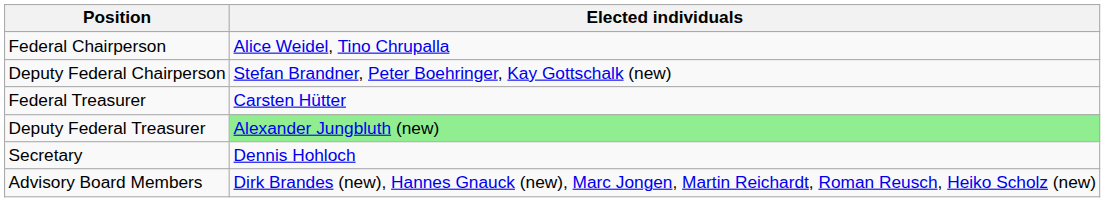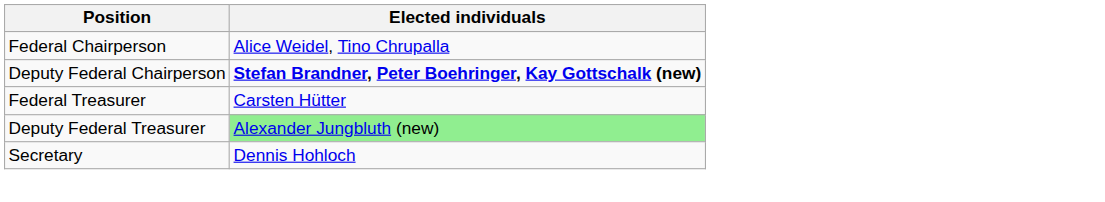 <table class="wikitable">
 <tr>
 <th>Position</th>
 <th>Elected individuals</th>
 </tr>
 <tr>
 <td>Federal Chairperson</td>
 <td><a href='#'>Alice Weidel</a>, <a href='#'>Tino Chrupalla</a></td>
 </tr>
 <tr>
 <td>Deputy Federal Chairperson</td>
-<td><a href='#'>Stefan Brandner</a>, <a href='#'>Peter Boehringer</a>, <a href='#'>Kay Gottschalk</a> (new)</td>
+<td><strong><a href='#'>Stefan Brandner</a>, <a href='#'>Peter Boehringer</a>, <a href='#'>Kay Gottschalk</a> (new)</strong></td>
 </tr>
 <tr>
 <td>Federal Treasurer</td>
 <td><a href='#'>Carsten Hütter</a></td>
 </tr>
 <tr>
 <td>Deputy Federal Treasurer</td>
 <td style="background: lightgreen;"><a href='#'>Alexander Jungbluth</a> (new)</td>
 </tr>
 <tr>
 <td>Secretary</td>
 <td><a href='#'>Dennis Hohloch</a></td>
 </tr>
-<tr>
-<td>Advisory Board Members</td>
-<td><a href='#'>Dirk Brandes</a> (new), <a href='#'>Hannes Gnauck</a> (new), <a href='#'>Marc Jongen</a>, <a href='#'>Martin Reichardt</a>, <a href='#'>Roman Reusch</a>, <a href='#'>Heiko Scholz</a> (new)</td>
-</tr>
 </table>
